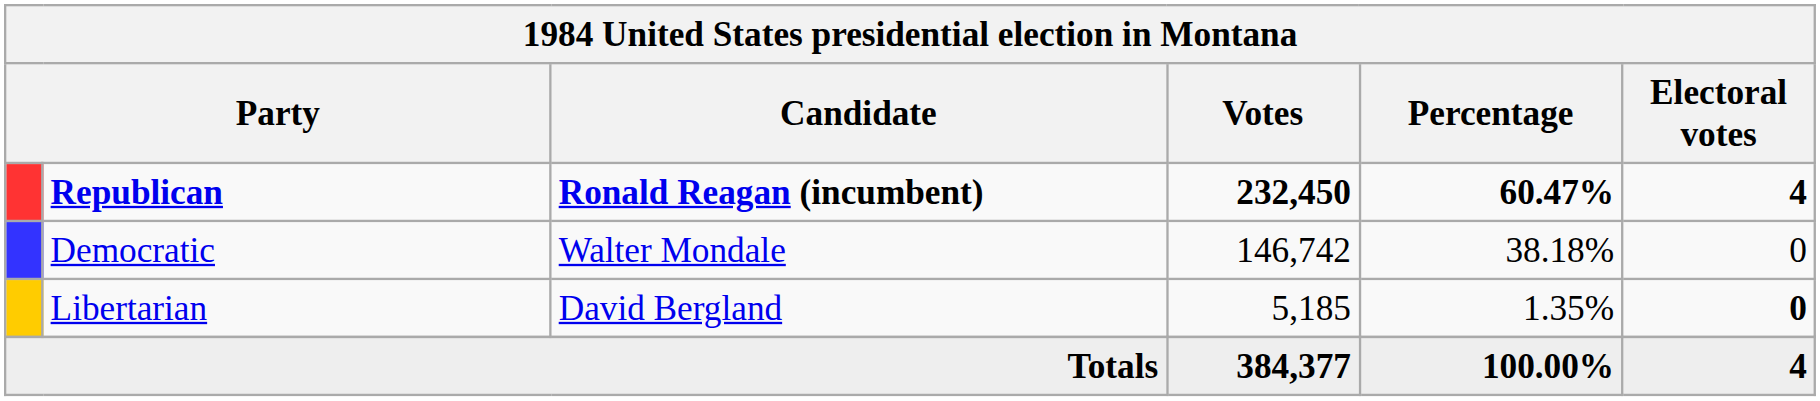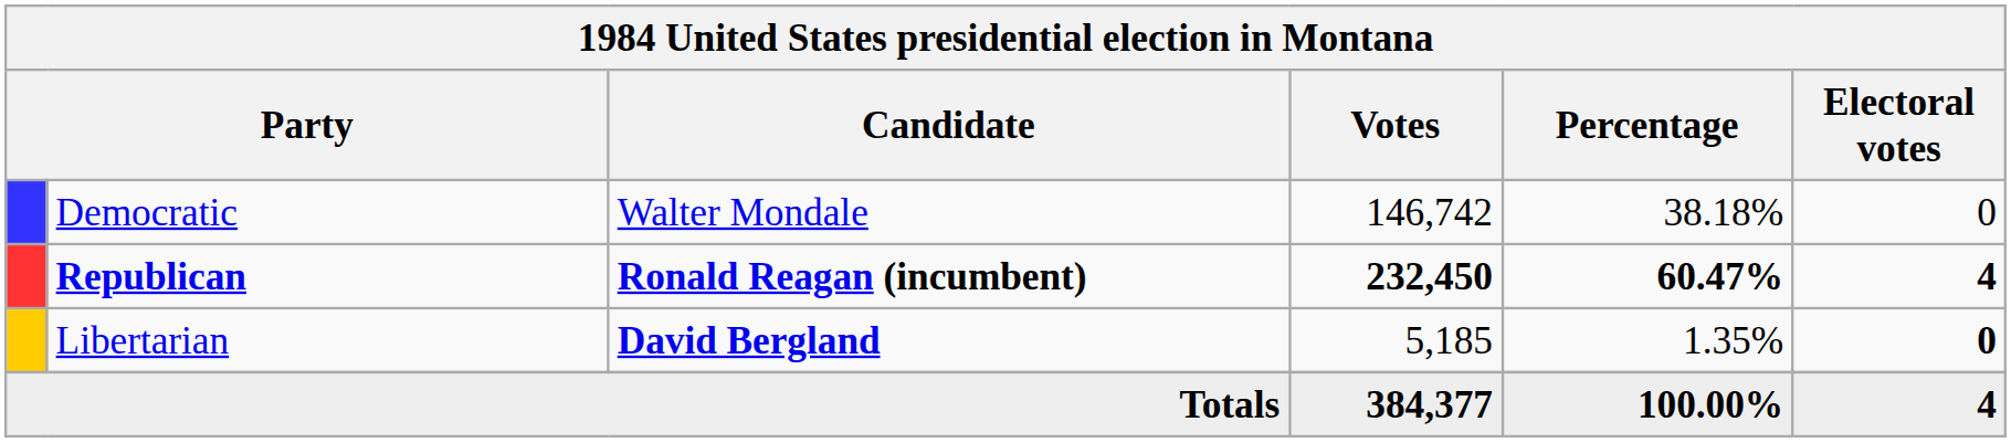 <table class="wikitable" style="font-size: 95%;">
 <tr>
 <th colspan="6">1984 United States presidential election in Montana</th>
 </tr>
 <tr>
 <th colspan="2" style="width: 15em">Party</th>
 <th style="width: 17em">Candidate</th>
 <th style="width: 5em">Votes</th>
 <th style="width: 7em">Percentage</th>
 <th style="width: 5em">Electoral votes</th>
 </tr>
 <tr>
+<th style="background-color:#3333FF; width: 3px"></th>
+<td style="width: 130px"><a href='#'>Democratic</a></td>
+<td><a href='#'>Walter Mondale</a></td>
+<td align="right">146,742</td>
+<td align="right">38.18%</td>
+<td align="right">0</td>
+</tr>
+<tr>
 <th style="background-color:#FF3333; width: 3px"></th>
 <td style="width: 130px"><strong><a href='#'>Republican</a></strong></td>
 <td><strong><a href='#'>Ronald Reagan</a> (incumbent)</strong></td>
 <td align="right"><strong>232,450</strong></td>
 <td align="right"><strong>60.47%</strong></td>
 <td align="right"><strong>4</strong></td>
 </tr>
 <tr>
-<th style="background-color:#3333FF; width: 3px"></th>
-<td style="width: 130px"><a href='#'>Democratic</a></td>
-<td><a href='#'>Walter Mondale</a></td>
-<td align="right">146,742</td>
-<td align="right">38.18%</td>
-<td align="right">0</td>
-</tr>
-<tr>
 <th style="background-color:#FFCC00; width: 3px"></th>
 <td style="width: 130px"><a href='#'>Libertarian</a></td>
-<td><a href='#'>David Bergland</a></td>
+<td><strong><a href='#'>David Bergland</a></strong></td>
 <td align="right">5,185</td>
 <td align="right">1.35%</td>
 <td align="right"><strong>0</strong></td>
 </tr>
 <tr>
 </tr>
 <tr bgcolor="#EEEEEE">
 <td colspan="3" align="right"><strong>Totals</strong></td>
 <td align="right"><strong>384,377</strong></td>
 <td align="right"><strong>100.00%</strong></td>
 <td align="right"><strong>4</strong></td>
 </tr>
 </table>
